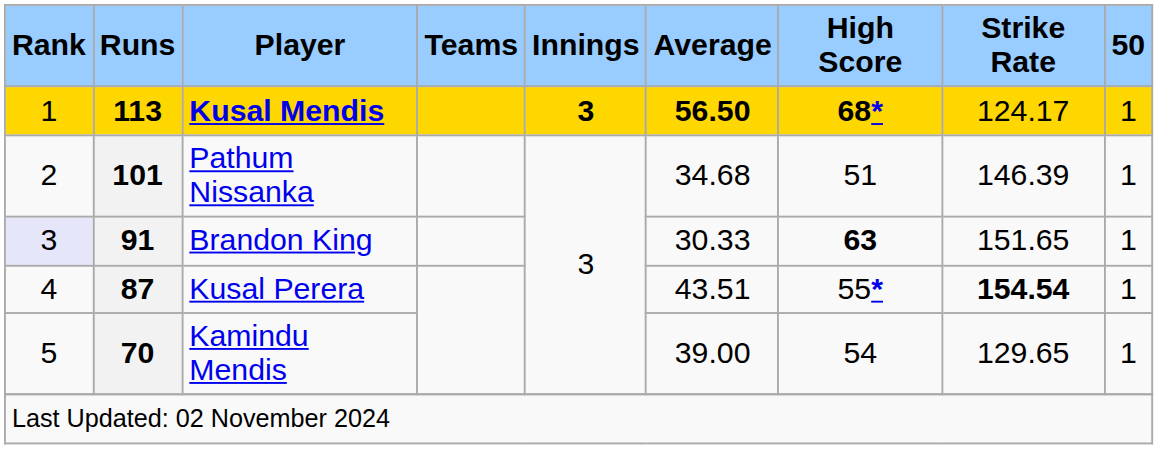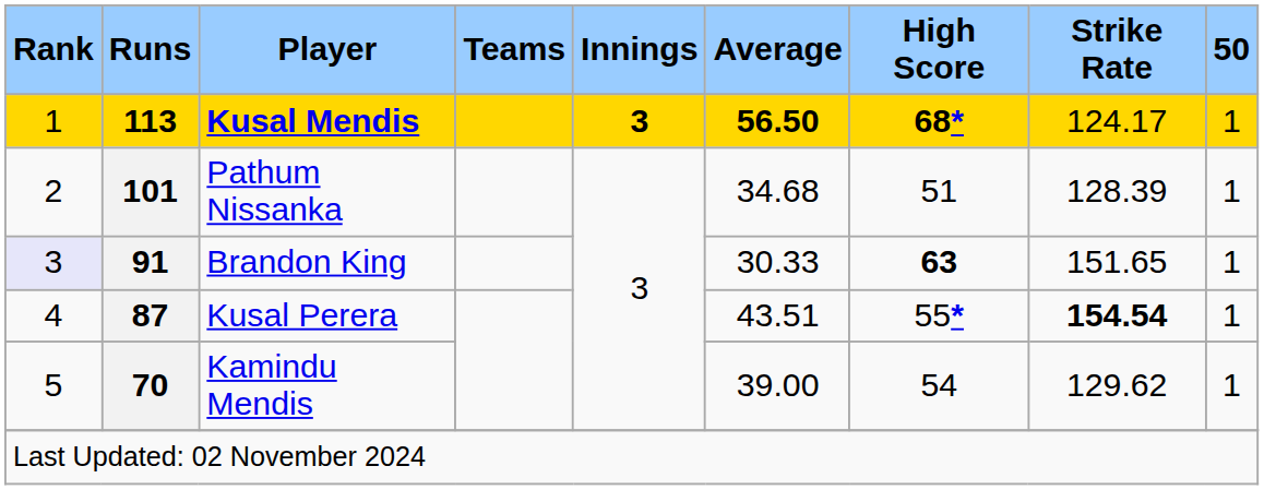 <table class="wikitable plainrowheaders sortable">
 <tr>
 <th scope="col" style="background:#9cf;">Rank</th>
 <th scope="col" style="background:#9cf;">Runs</th>
 <th scope="col" style="background:#9cf;">Player</th>
 <th scope="col" style="background:#9cf;">Teams</th>
 <th scope="col" style="background:#9cf;">Innings</th>
 <th scope="col" style="background:#9cf;">Average</th>
 <th scope="col" style="background:#9cf;">High Score</th>
 <th scope="col" style="background:#9cf;">Strike Rate</th>
 <th scope="col" style="background:#9cf;">50</th>
 </tr>
 <tr>
 <td style="text-align:center; background:gold;">1</td>
 <th scope="row" style="text-align:center; background:gold;"><strong>113</strong></th>
 <td style="background:gold;"><strong><a href='#'>Kusal Mendis</a></strong></td>
 <td style="text-align:center; background:gold;"></td>
 <td style="text-align:center; background:gold;"><strong>3</strong></td>
 <td style="text-align:center; background:gold;"><strong>56.50</strong></td>
 <td style="text-align:center; background:gold;"><strong>68<a href='#'>*</a></strong></td>
 <td style="text-align:center; background:gold;">124.17</td>
 <td style="text-align:center; background:gold;">1</td>
 </tr>
 <tr>
 <td align="center">2</td>
 <th scope="row" style="text-align:center;"><strong>101</strong></th>
 <td><a href='#'>Pathum Nissanka</a></td>
 <td align="center"></td>
 <td rowspan="4" align="center">3</td>
 <td align="center">34.68</td>
 <td align="center">51</td>
-<td align="center">146.39</td>
+<td align="center">128.39</td>
 <td align="center">1</td>
 </tr>
 <tr>
 <td align="center" style="background: lavender;">3</td>
 <th scope="row" style="text-align:center;"><strong>91</strong></th>
 <td><a href='#'>Brandon King</a></td>
 <td align="center"></td>
 <td align="center">30.33</td>
 <td align="center"><strong>63</strong></td>
 <td align="center">151.65</td>
 <td align="center">1</td>
 </tr>
 <tr>
 <td align="center">4</td>
 <th scope="row" style="text-align:center;"><strong>87</strong></th>
 <td><a href='#'>Kusal Perera</a></td>
 <td rowspan="2" align="center"></td>
 <td align="center">43.51</td>
 <td align="center">55<strong><a href='#'>*</a></strong></td>
 <td align="center"><strong>154.54</strong></td>
 <td align="center">1</td>
 </tr>
 <tr>
 <td align="center">5</td>
 <th scope="row" style="text-align:center;"><strong>70</strong></th>
 <td><a href='#'>Kamindu Mendis</a></td>
 <td align="center">39.00</td>
 <td align="center">54</td>
-<td align="center">129.65</td>
+<td align="center">129.62</td>
 <td align="center">1</td>
 </tr>
 <tr>
 </tr>
 <tr class="sortbottom">
 <td colspan="9"><small>Last Updated: 02 November 2024</small></td>
 </tr>
 </table>
